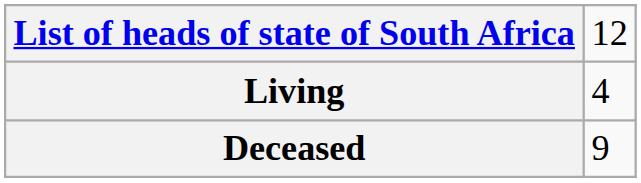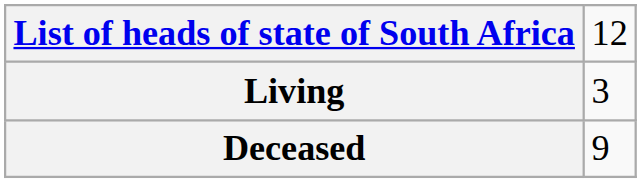 <table class="wikitable">
 <tr>
 <th><a href='#'>List of heads of state of South Africa</a></th>
 <td>12</td>
 </tr>
 <tr>
 <th>Living</th>
-<td>4</td>
+<td>3</td>
 </tr>
 <tr>
 <th>Deceased</th>
 <td>9</td>
 </tr>
 </table>
